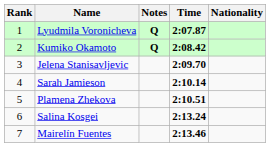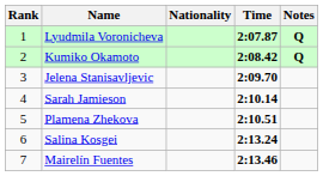 <table class="wikitable sortable" style="text-align:center">
 <tr>
 <th>Rank</th>
 <th>Name</th>
+<th>Nationality</th>
+<th>Time</th>
 <th>Notes</th>
-<th>Time</th>
-<th>Nationality</th>
 </tr>
 <tr bgcolor=ccffcc>
 <td>1</td>
 <td align=left><a href='#'>Lyudmila Voronicheva</a></td>
+<td align=left></td>
+<td><strong>2:07.87</strong></td>
 <td><strong>Q</strong></td>
-<td><strong>2:07.87</strong></td>
-<td align=left></td>
 </tr>
 <tr bgcolor=ccffcc>
 <td>2</td>
 <td align=left><a href='#'>Kumiko Okamoto</a></td>
+<td align=left></td>
+<td><strong>2:08.42</strong></td>
 <td><strong>Q</strong></td>
-<td><strong>2:08.42</strong></td>
-<td align=left></td>
 </tr>
 <tr>
 <td>3</td>
 <td align=left><a href='#'>Jelena Stanisavljevic</a></td>
+<td align=left></td>
+<td><strong>2:09.70</strong></td>
 <td></td>
-<td><strong>2:09.70</strong></td>
-<td align=left></td>
 </tr>
 <tr>
 <td>4</td>
 <td align=left><a href='#'>Sarah Jamieson</a></td>
+<td align=left></td>
+<td><strong>2:10.14</strong></td>
 <td></td>
-<td><strong>2:10.14</strong></td>
-<td align=left></td>
 </tr>
 <tr>
 <td>5</td>
 <td align=left><a href='#'>Plamena Zhekova</a></td>
+<td align=left></td>
+<td><strong>2:10.51</strong></td>
 <td></td>
-<td><strong>2:10.51</strong></td>
-<td align=left></td>
 </tr>
 <tr>
 <td>6</td>
 <td align=left><a href='#'>Salina Kosgei</a></td>
+<td align=left></td>
+<td><strong>2:13.24</strong></td>
 <td></td>
-<td><strong>2:13.24</strong></td>
-<td align=left></td>
 </tr>
 <tr>
 <td>7</td>
 <td align=left><a href='#'>Mairelín Fuentes</a></td>
+<td align=left></td>
+<td><strong>2:13.46</strong></td>
 <td></td>
-<td><strong>2:13.46</strong></td>
-<td align=left></td>
 </tr>
 </table>
